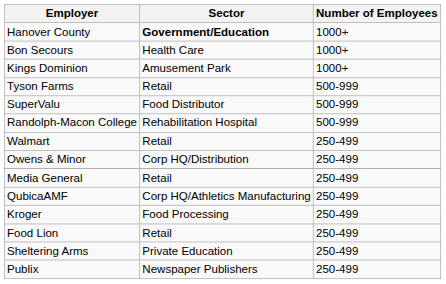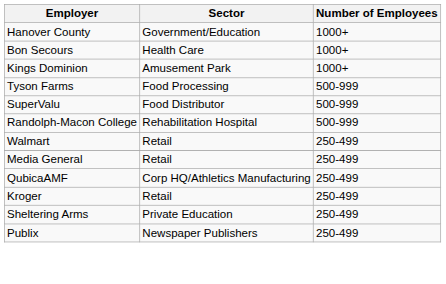 <table class="wikitable">
 <tr>
 <th>Employer</th>
 <th>Sector</th>
 <th>Number of Employees</th>
 </tr>
 <tr>
 <td>Hanover County</td>
-<td><strong>Government/Education</strong></td>
+<td>Government/Education</td>
 <td>1000+</td>
 </tr>
 <tr>
 <td>Bon Secours</td>
 <td>Health Care</td>
 <td>1000+</td>
 </tr>
 <tr>
 <td>Kings Dominion</td>
 <td>Amusement Park</td>
 <td>1000+</td>
 </tr>
 <tr>
 <td>Tyson Farms</td>
-<td>Retail</td>
+<td>Food Processing</td>
 <td>500-999</td>
 </tr>
 <tr>
 <td>SuperValu</td>
 <td>Food Distributor</td>
 <td>500-999</td>
 </tr>
 <tr>
 <td>Randolph-Macon College</td>
 <td>Rehabilitation Hospital</td>
 <td>500-999</td>
 </tr>
 <tr>
 <td>Walmart</td>
 <td>Retail</td>
 <td>250-499</td>
 </tr>
 <tr>
-<td>Owens & Minor</td>
-<td>Corp HQ/Distribution</td>
-<td>250-499</td>
-</tr>
-<tr>
 </tr>
 <tr>
 <td>Media General</td>
 <td>Retail</td>
 <td>250-499</td>
 </tr>
 <tr>
 <td>QubicaAMF</td>
 <td>Corp HQ/Athletics Manufacturing</td>
 <td>250-499</td>
 </tr>
 <tr>
 <td>Kroger</td>
-<td>Food Processing</td>
-<td>250-499</td>
-</tr>
-<tr>
-<td>Food Lion</td>
 <td>Retail</td>
 <td>250-499</td>
 </tr>
 <tr>
 <td>Sheltering Arms</td>
 <td>Private Education</td>
 <td>250-499</td>
 </tr>
 <tr>
 <td>Publix</td>
 <td>Newspaper Publishers</td>
 <td>250-499</td>
 </tr>
 </table>
